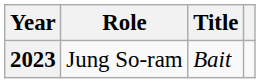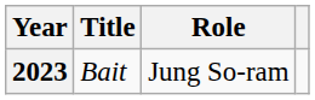 <table class="wikitable  plainrowheaders">
 <tr>
 <th scope="col">Year</th>
+<th scope="col">Title</th>
 <th scope="col">Role</th>
-<th scope="col">Title</th>
 <th scope="col" class="unsortable"></th>
 </tr>
 <tr>
 <th scope="row">2023</th>
+<td><em>Bait</em></td>
 <td>Jung So-ram</td>
-<td><em>Bait</em></td>
 <td></td>
 </tr>
 </table>
